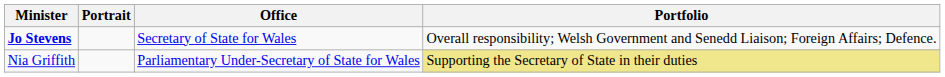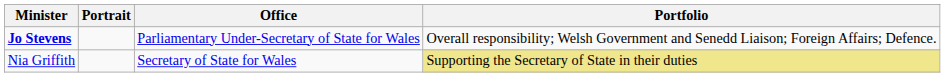 <table class=wikitable>
 <tr>
 <th>Minister</th>
 <th>Portrait</th>
 <th>Office</th>
 <th>Portfolio</th>
 </tr>
 <tr>
 <td><strong><a href='#'>Jo Stevens</a></strong> </td>
 <td></td>
-<td><a href='#'>Secretary of State for Wales</a></td>
+<td><a href='#'>Parliamentary Under-Secretary of State for Wales</a></td>
 <td>Overall responsibility; Welsh Government and Senedd Liaison; Foreign Affairs; Defence.</td>
 </tr>
 <tr>
 <td><a href='#'>Nia Griffith</a> </td>
 <td></td>
-<td><a href='#'>Parliamentary Under-Secretary of State for Wales</a></td>
+<td><a href='#'>Secretary of State for Wales</a></td>
 <td style="background: khaki;">Supporting the Secretary of State in their duties</td>
 </tr>
 </table>
